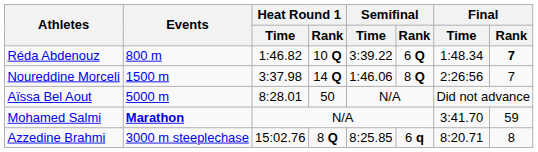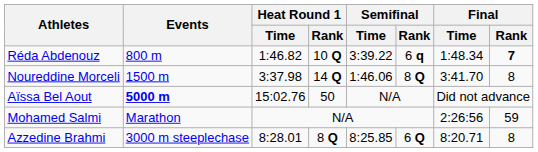 <table class=wikitable style=font-size:90%>
 <tr>
 <th rowspan=2>Athletes</th>
 <th rowspan=2>Events</th>
 <th colspan=2>Heat Round 1</th>
 <th colspan=2>Semifinal</th>
 <th colspan=2>Final</th>
 </tr>
 <tr>
 <th>Time</th>
 <th>Rank</th>
 <th>Time</th>
 <th>Rank</th>
 <th>Time</th>
 <th>Rank</th>
 </tr>
 <tr>
 <td><a href='#'>Réda Abdenouz</a></td>
 <td><a href='#'>800 m</a></td>
 <td align=center>1:46.82</td>
 <td align=center>10 <strong>Q</strong></td>
 <td align=center>3:39.22</td>
-<td align=center>6 <strong>Q</strong></td>
+<td align=center>6 <strong>q</strong></td>
 <td align=center>1:48.34</td>
 <td align=center><strong>7</strong></td>
 </tr>
 <tr>
 <td><a href='#'>Noureddine Morceli</a></td>
 <td><a href='#'>1500 m</a></td>
 <td align=center>3:37.98</td>
 <td align=center>14 <strong>Q</strong></td>
 <td align=center>1:46.06</td>
 <td align=center>8 <strong>Q</strong></td>
-<td align=center>2:26:56</td>
-<td align=center>7</td>
+<td align=center>3:41.70</td>
+<td align=center>8</td>
 </tr>
 <tr>
 <td><a href='#'>Aïssa Bel Aout</a></td>
-<td><a href='#'>5000 m</a></td>
-<td align=center>8:28.01</td>
+<td><strong><a href='#'>5000 m</a></strong></td>
+<td align=center>15:02.76</td>
 <td align=center>50</td>
 <td colspan=2 align=center>N/A</td>
 <td colspan=2 align=center>Did not advance</td>
 </tr>
 <tr>
 <td><a href='#'>Mohamed Salmi</a></td>
-<td><strong><a href='#'>Marathon</a></strong></td>
+<td><a href='#'>Marathon</a></td>
 <td colspan=4 align=center>N/A</td>
-<td align=center>3:41.70</td>
+<td align=center>2:26:56</td>
 <td align=center>59</td>
 </tr>
 <tr>
 <td><a href='#'>Azzedine Brahmi</a></td>
 <td><a href='#'>3000 m steeplechase</a></td>
-<td align=center>15:02.76</td>
+<td align=center>8:28.01</td>
 <td align=center>8 <strong>Q</strong></td>
 <td align=center>8:25.85</td>
-<td align=center>6 <strong>q</strong></td>
+<td align=center>6 <strong>Q</strong></td>
 <td align=center>8:20.71</td>
 <td align=center>8</td>
 </tr>
 </table>
